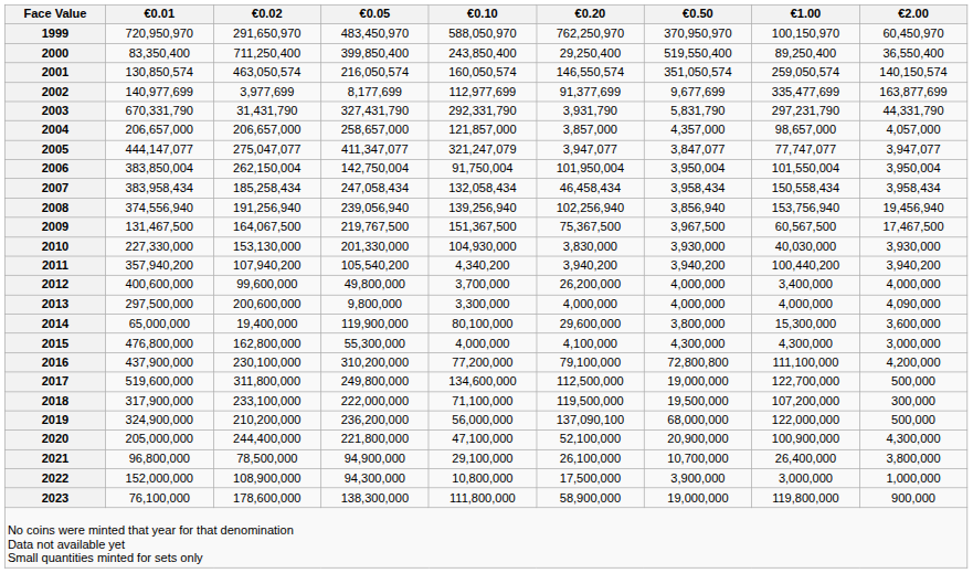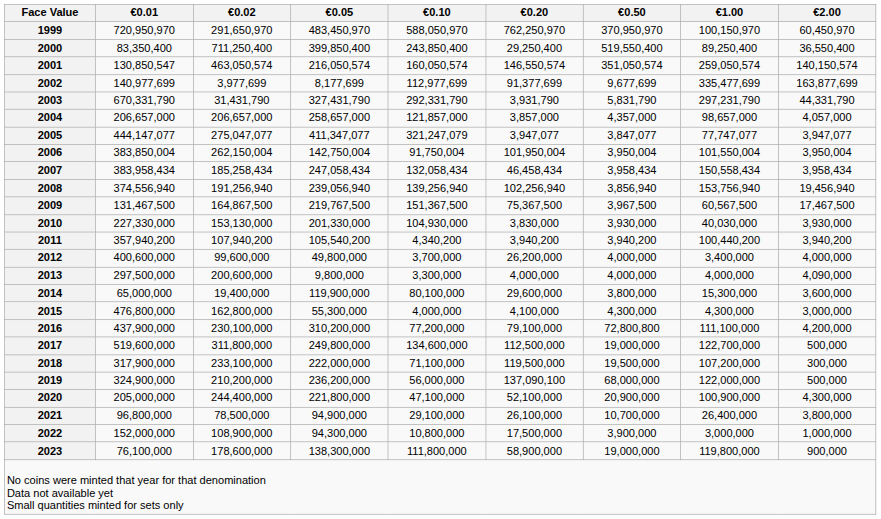 <table class="wikitable" style="width:100%;text-align:center">
 <tr>
 <th>Face Value </th>
 <th>€0.01</th>
 <th>€0.02</th>
 <th>€0.05</th>
 <th>€0.10</th>
 <th>€0.20</th>
 <th>€0.50</th>
 <th>€1.00</th>
 <th>€2.00</th>
 </tr>
 <tr>
 <th>1999</th>
 <td>720,950,970</td>
 <td>291,650,970</td>
 <td>483,450,970</td>
 <td>588,050,970</td>
 <td>762,250,970</td>
 <td>370,950,970</td>
 <td>100,150,970</td>
 <td>60,450,970</td>
 </tr>
 <tr>
 <th>2000</th>
 <td>83,350,400</td>
 <td>711,250,400</td>
 <td>399,850,400</td>
 <td>243,850,400</td>
 <td>29,250,400</td>
 <td>519,550,400</td>
 <td>89,250,400</td>
 <td>36,550,400</td>
 </tr>
 <tr>
 <th>2001</th>
-<td>130,850,574</td>
+<td>130,850,547</td>
 <td>463,050,574</td>
 <td>216,050,574</td>
 <td>160,050,574</td>
 <td>146,550,574</td>
 <td>351,050,574</td>
 <td>259,050,574</td>
 <td>140,150,574</td>
 </tr>
 <tr>
 <th>2002</th>
 <td>140,977,699</td>
 <td>3,977,699</td>
 <td>8,177,699</td>
 <td>112,977,699</td>
 <td>91,377,699</td>
 <td>9,677,699</td>
 <td>335,477,699</td>
 <td>163,877,699</td>
 </tr>
 <tr>
 <th>2003</th>
 <td>670,331,790</td>
 <td>31,431,790</td>
 <td>327,431,790</td>
 <td>292,331,790</td>
 <td>3,931,790</td>
 <td>5,831,790</td>
 <td>297,231,790</td>
 <td>44,331,790</td>
 </tr>
 <tr>
 <th>2004</th>
 <td>206,657,000</td>
 <td>206,657,000</td>
 <td>258,657,000</td>
 <td>121,857,000</td>
 <td>3,857,000</td>
 <td>4,357,000</td>
 <td>98,657,000</td>
 <td>4,057,000</td>
 </tr>
 <tr>
 <th>2005</th>
 <td>444,147,077</td>
 <td>275,047,077</td>
 <td>411,347,077</td>
 <td>321,247,079</td>
 <td>3,947,077</td>
 <td>3,847,077</td>
 <td>77,747,077</td>
 <td>3,947,077</td>
 </tr>
 <tr>
 <th>2006</th>
 <td>383,850,004</td>
 <td>262,150,004</td>
 <td>142,750,004</td>
 <td>91,750,004</td>
 <td>101,950,004</td>
 <td>3,950,004</td>
 <td>101,550,004</td>
 <td>3,950,004</td>
 </tr>
 <tr>
 <th>2007</th>
 <td>383,958,434</td>
 <td>185,258,434</td>
 <td>247,058,434</td>
 <td>132,058,434</td>
 <td>46,458,434</td>
 <td>3,958,434</td>
 <td>150,558,434</td>
 <td>3,958,434</td>
 </tr>
 <tr>
 <th>2008</th>
 <td>374,556,940</td>
 <td>191,256,940</td>
 <td>239,056,940</td>
 <td>139,256,940</td>
 <td>102,256,940</td>
 <td>3,856,940</td>
 <td>153,756,940</td>
 <td>19,456,940</td>
 </tr>
 <tr>
 <th>2009</th>
 <td>131,467,500</td>
-<td>164,067,500</td>
+<td>164,867,500</td>
 <td>219,767,500</td>
 <td>151,367,500</td>
 <td>75,367,500</td>
 <td>3,967,500</td>
 <td>60,567,500</td>
 <td>17,467,500</td>
 </tr>
 <tr>
 <th>2010</th>
 <td>227,330,000</td>
 <td>153,130,000</td>
 <td>201,330,000</td>
 <td>104,930,000</td>
 <td>3,830,000</td>
 <td>3,930,000</td>
 <td>40,030,000</td>
 <td>3,930,000</td>
 </tr>
 <tr>
 <th>2011</th>
 <td>357,940,200</td>
 <td>107,940,200</td>
 <td>105,540,200</td>
 <td>4,340,200</td>
 <td>3,940,200</td>
 <td>3,940,200</td>
 <td>100,440,200</td>
 <td>3,940,200</td>
 </tr>
 <tr>
 <th>2012</th>
 <td>400,600,000</td>
 <td>99,600,000</td>
 <td>49,800,000</td>
 <td>3,700,000</td>
 <td>26,200,000</td>
 <td>4,000,000</td>
 <td>3,400,000</td>
 <td>4,000,000</td>
 </tr>
 <tr>
 <th>2013</th>
 <td>297,500,000</td>
 <td>200,600,000</td>
 <td>9,800,000</td>
 <td>3,300,000</td>
 <td>4,000,000</td>
 <td>4,000,000</td>
 <td>4,000,000</td>
 <td>4,090,000</td>
 </tr>
 <tr>
 <th>2014</th>
 <td>65,000,000</td>
 <td>19,400,000</td>
 <td>119,900,000</td>
 <td>80,100,000</td>
 <td>29,600,000</td>
 <td>3,800,000</td>
 <td>15,300,000</td>
 <td>3,600,000</td>
 </tr>
 <tr>
 <th>2015</th>
 <td>476,800,000</td>
 <td>162,800,000</td>
 <td>55,300,000</td>
 <td>4,000,000</td>
 <td>4,100,000</td>
 <td>4,300,000</td>
 <td>4,300,000</td>
 <td>3,000,000</td>
 </tr>
 <tr>
 <th>2016</th>
 <td>437,900,000</td>
 <td>230,100,000</td>
 <td>310,200,000</td>
 <td>77,200,000</td>
 <td>79,100,000</td>
 <td>72,800,800</td>
 <td>111,100,000</td>
 <td>4,200,000</td>
 </tr>
 <tr>
 <th>2017</th>
 <td>519,600,000</td>
 <td>311,800,000</td>
 <td>249,800,000</td>
 <td>134,600,000</td>
 <td>112,500,000</td>
 <td>19,000,000</td>
 <td>122,700,000</td>
 <td>500,000</td>
 </tr>
 <tr>
 <th>2018</th>
 <td>317,900,000</td>
 <td>233,100,000</td>
 <td>222,000,000</td>
 <td>71,100,000</td>
 <td>119,500,000</td>
 <td>19,500,000</td>
 <td>107,200,000</td>
 <td>300,000</td>
 </tr>
 <tr>
 <th>2019</th>
 <td>324,900,000</td>
 <td>210,200,000</td>
 <td>236,200,000</td>
 <td>56,000,000</td>
 <td>137,090,100</td>
 <td>68,000,000</td>
 <td>122,000,000</td>
 <td>500,000</td>
 </tr>
 <tr>
 <th>2020</th>
 <td>205,000,000</td>
 <td>244,400,000</td>
 <td>221,800,000</td>
 <td>47,100,000</td>
 <td>52,100,000</td>
 <td>20,900,000</td>
 <td>100,900,000</td>
 <td>4,300,000</td>
 </tr>
 <tr>
 <th>2021</th>
 <td>96,800,000</td>
 <td>78,500,000</td>
 <td>94,900,000</td>
 <td>29,100,000</td>
 <td>26,100,000</td>
 <td>10,700,000</td>
 <td>26,400,000</td>
 <td>3,800,000</td>
 </tr>
 <tr>
 <th>2022</th>
 <td>152,000,000</td>
 <td>108,900,000</td>
 <td>94,300,000</td>
 <td>10,800,000</td>
 <td>17,500,000</td>
 <td>3,900,000</td>
 <td>3,000,000</td>
 <td>1,000,000</td>
 </tr>
 <tr>
 <th>2023</th>
 <td>76,100,000</td>
 <td>178,600,000</td>
 <td>138,300,000</td>
 <td>111,800,000</td>
 <td>58,900,000</td>
 <td>19,000,000</td>
 <td>119,800,000</td>
 <td>900,000</td>
 </tr>
 <tr>
 <td style="text-align:left;" colspan="9"><br> No coins were minted that year for that denomination<br> Data not available yet<br> Small quantities minted for sets only</td>
 </tr>
 </table>
